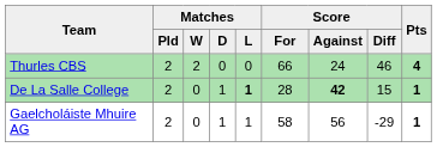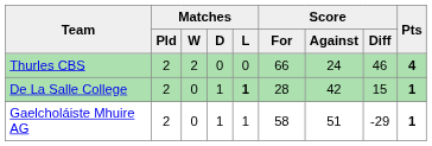 <table style=border-collapse:collapse border=1 cellspacing=0 cellpadding=5>
 <tr align=center bgcolor=#efefef>
 <th rowspan=2 width=165>Team</th>
 <th colspan=4>Matches</th>
 <th colspan=3>Score</th>
 <th rowspan=2width=20>Pts</th>
 </tr>
 <tr align=center bgcolor=#efefef>
 <th width=20>Pld</th>
 <th width=20>W</th>
 <th width=20>D</th>
 <th width=20>L</th>
 <th width=45>For</th>
 <th width=45>Against</th>
 <th width=30>Diff</th>
 </tr>
 <tr align=center style="background:#ACE1AF;">
 <td style="text-align:left;"><a href='#'>Thurles CBS</a></td>
 <td>2</td>
 <td>2</td>
 <td>0</td>
 <td>0</td>
 <td>66</td>
 <td>24</td>
 <td>46</td>
 <td><strong>4</strong></td>
 </tr>
 <tr align=center style="background:#ACE1AF;">
 <td style="text-align:left;"><a href='#'>De La Salle College</a></td>
 <td>2</td>
 <td>0</td>
 <td>1</td>
 <td><strong>1</strong></td>
 <td>28</td>
-<td><strong>42</strong></td>
+<td>42</td>
 <td>15</td>
 <td><strong>1</strong></td>
 </tr>
 <tr align=center>
 <td style="text-align:left;"><a href='#'>Gaelcholáiste Mhuire AG</a></td>
 <td>2</td>
 <td>0</td>
 <td>1</td>
 <td>1</td>
 <td>58</td>
-<td>56</td>
+<td>51</td>
 <td>-29</td>
 <td><strong>1</strong></td>
 </tr>
 </table>
